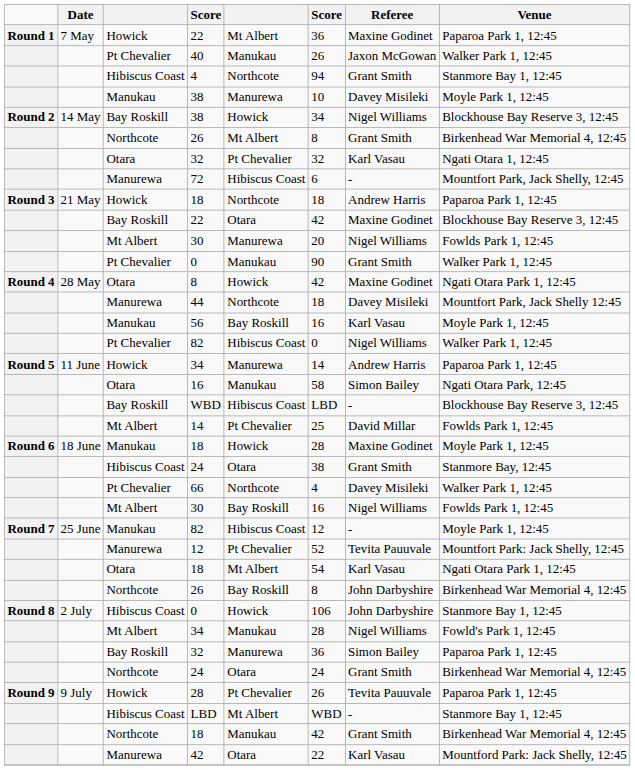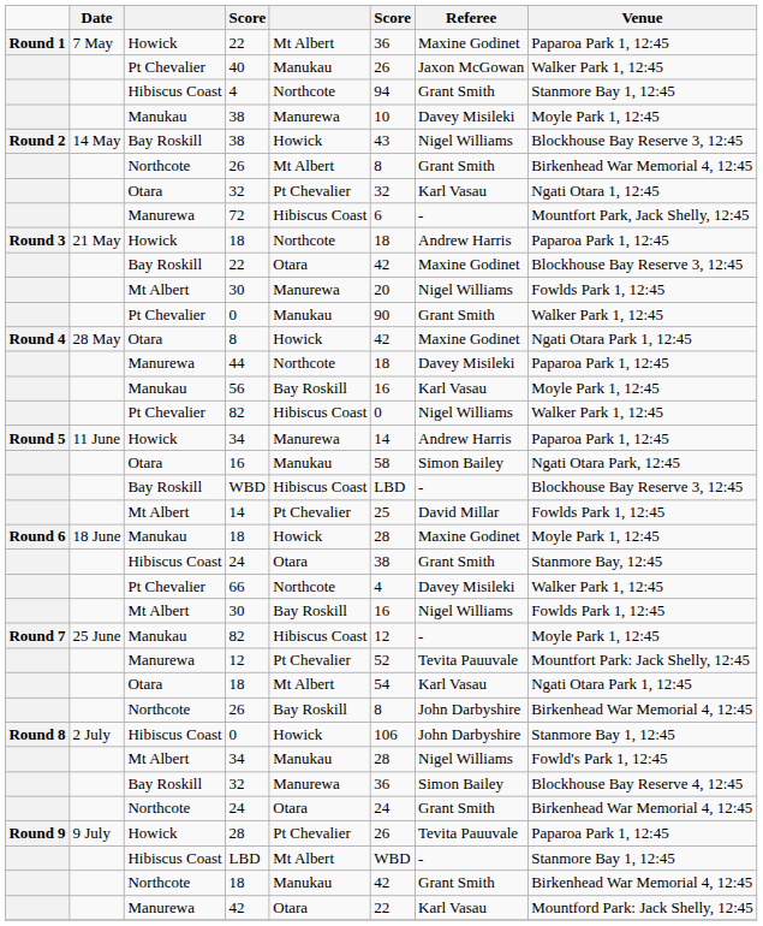 <table class="wikitable mw-collapsible">
 <tr>
 <td></td>
 <th scope="col">Date</th>
 <th scope="col"></th>
 <th scope="col">Score</th>
 <th scope="col"></th>
 <th scope="col">Score</th>
 <th scope="col">Referee</th>
 <th scope="col">Venue</th>
 </tr>
 <tr>
 <th scope="row">Round 1</th>
 <td>7 May</td>
 <td>Howick</td>
 <td>22</td>
 <td>Mt Albert</td>
 <td>36</td>
 <td>Maxine Godinet</td>
 <td>Paparoa Park 1, 12:45</td>
 </tr>
 <tr>
 <th scope="row"></th>
 <td></td>
 <td>Pt Chevalier</td>
 <td>40</td>
 <td>Manukau</td>
 <td>26</td>
 <td>Jaxon McGowan</td>
 <td>Walker Park 1, 12:45</td>
 </tr>
 <tr>
 <th scope="row"></th>
 <td></td>
 <td>Hibiscus Coast</td>
 <td>4</td>
 <td>Northcote</td>
 <td>94</td>
 <td>Grant Smith</td>
 <td>Stanmore Bay 1, 12:45</td>
 </tr>
 <tr>
 <th scope="row"></th>
 <td></td>
 <td>Manukau</td>
 <td>38</td>
 <td>Manurewa</td>
 <td>10</td>
 <td>Davey Misileki</td>
 <td>Moyle Park 1, 12:45</td>
 </tr>
 <tr>
 <th scope="row">Round 2</th>
 <td>14 May</td>
 <td>Bay Roskill</td>
 <td>38</td>
 <td>Howick</td>
-<td>34</td>
+<td>43</td>
 <td>Nigel Williams</td>
 <td>Blockhouse Bay Reserve 3, 12:45</td>
 </tr>
 <tr>
 <th scope="row"></th>
 <td></td>
 <td>Northcote</td>
 <td>26</td>
 <td>Mt Albert</td>
 <td>8</td>
 <td>Grant Smith</td>
 <td>Birkenhead War Memorial 4, 12:45</td>
 </tr>
 <tr>
 <th scope="row"></th>
 <td></td>
 <td>Otara</td>
 <td>32</td>
 <td>Pt Chevalier</td>
 <td>32</td>
 <td>Karl Vasau</td>
 <td>Ngati Otara 1, 12:45</td>
 </tr>
 <tr>
 <th scope="row"></th>
 <td></td>
 <td>Manurewa</td>
 <td>72</td>
 <td>Hibiscus Coast</td>
 <td>6</td>
 <td>-</td>
 <td>Mountfort Park, Jack Shelly, 12:45</td>
 </tr>
 <tr>
 <th scope="row">Round 3</th>
 <td>21 May</td>
 <td>Howick</td>
 <td>18</td>
 <td>Northcote</td>
 <td>18</td>
 <td>Andrew Harris</td>
 <td>Paparoa Park 1, 12:45</td>
 </tr>
 <tr>
 <th scope="row"></th>
 <td></td>
 <td>Bay Roskill</td>
 <td>22</td>
 <td>Otara</td>
 <td>42</td>
 <td>Maxine Godinet</td>
 <td>Blockhouse Bay Reserve 3, 12:45</td>
 </tr>
 <tr>
 <th scope="row"></th>
 <td></td>
 <td>Mt Albert</td>
 <td>30</td>
 <td>Manurewa</td>
 <td>20</td>
 <td>Nigel Williams</td>
 <td>Fowlds Park 1, 12:45</td>
 </tr>
 <tr>
 <th scope="row"></th>
 <td></td>
 <td>Pt Chevalier</td>
 <td>0</td>
 <td>Manukau</td>
 <td>90</td>
 <td>Grant Smith</td>
 <td>Walker Park 1, 12:45</td>
 </tr>
 <tr>
 <th scope="row">Round 4</th>
 <td>28 May</td>
 <td>Otara</td>
 <td>8</td>
 <td>Howick</td>
 <td>42</td>
 <td>Maxine Godinet</td>
 <td>Ngati Otara Park 1, 12:45</td>
 </tr>
 <tr>
 <th scope="row"></th>
 <td></td>
 <td>Manurewa</td>
 <td>44</td>
 <td>Northcote</td>
 <td>18</td>
 <td>Davey Misileki</td>
-<td>Mountfort Park, Jack Shelly 12:45</td>
+<td>Paparoa Park 1, 12:45</td>
 </tr>
 <tr>
 <th scope="row"></th>
 <td></td>
 <td>Manukau</td>
 <td>56</td>
 <td>Bay Roskill</td>
 <td>16</td>
 <td>Karl Vasau</td>
 <td>Moyle Park 1, 12:45</td>
 </tr>
 <tr>
 <th scope="row"></th>
 <td></td>
 <td>Pt Chevalier</td>
 <td>82</td>
 <td>Hibiscus Coast</td>
 <td>0</td>
 <td>Nigel Williams</td>
 <td>Walker Park 1, 12:45</td>
 </tr>
 <tr>
 <th scope="row">Round 5</th>
 <td>11 June</td>
 <td>Howick</td>
 <td>34</td>
 <td>Manurewa</td>
 <td>14</td>
 <td>Andrew Harris</td>
 <td>Paparoa Park 1, 12:45</td>
 </tr>
 <tr>
 <th scope="row"></th>
 <td></td>
 <td>Otara</td>
 <td>16</td>
 <td>Manukau</td>
 <td>58</td>
 <td>Simon Bailey</td>
 <td>Ngati Otara Park, 12:45</td>
 </tr>
 <tr>
 <th scope="row"></th>
 <td></td>
 <td>Bay Roskill</td>
 <td>WBD</td>
 <td>Hibiscus Coast</td>
 <td>LBD</td>
 <td>-</td>
 <td>Blockhouse Bay Reserve 3, 12:45</td>
 </tr>
 <tr>
 <th scope="row"></th>
 <td></td>
 <td>Mt Albert</td>
 <td>14</td>
 <td>Pt Chevalier</td>
 <td>25</td>
 <td>David Millar</td>
 <td>Fowlds Park 1, 12:45</td>
 </tr>
 <tr>
 <th scope="row">Round 6</th>
 <td>18 June</td>
 <td>Manukau</td>
 <td>18</td>
 <td>Howick</td>
 <td>28</td>
 <td>Maxine Godinet</td>
 <td>Moyle Park 1, 12:45</td>
 </tr>
 <tr>
 <th scope="row"></th>
 <td></td>
 <td>Hibiscus Coast</td>
 <td>24</td>
 <td>Otara</td>
 <td>38</td>
 <td>Grant Smith</td>
 <td>Stanmore Bay, 12:45</td>
 </tr>
 <tr>
 <th scope="row"></th>
 <td></td>
 <td>Pt Chevalier</td>
 <td>66</td>
 <td>Northcote</td>
 <td>4</td>
 <td>Davey Misileki</td>
 <td>Walker Park 1, 12:45</td>
 </tr>
 <tr>
 <th scope="row"></th>
 <td></td>
 <td>Mt Albert</td>
 <td>30</td>
 <td>Bay Roskill</td>
 <td>16</td>
 <td>Nigel Williams</td>
 <td>Fowlds Park 1, 12:45</td>
 </tr>
 <tr>
 <th scope="row">Round 7</th>
 <td>25 June</td>
 <td>Manukau</td>
 <td>82</td>
 <td>Hibiscus Coast</td>
 <td>12</td>
 <td>-</td>
 <td>Moyle Park 1, 12:45</td>
 </tr>
 <tr>
 <th scope="row"></th>
 <td></td>
 <td>Manurewa</td>
 <td>12</td>
 <td>Pt Chevalier</td>
 <td>52</td>
 <td>Tevita Pauuvale</td>
 <td>Mountfort Park: Jack Shelly, 12:45</td>
 </tr>
 <tr>
 <th scope="row"></th>
 <td></td>
 <td>Otara</td>
 <td>18</td>
 <td>Mt Albert</td>
 <td>54</td>
 <td>Karl Vasau</td>
 <td>Ngati Otara Park 1, 12:45</td>
 </tr>
 <tr>
 <th scope="row"></th>
 <td></td>
 <td>Northcote</td>
 <td>26</td>
 <td>Bay Roskill</td>
 <td>8</td>
 <td>John Darbyshire</td>
 <td>Birkenhead War Memorial 4, 12:45</td>
 </tr>
 <tr>
 <th scope="row">Round 8</th>
 <td>2 July</td>
 <td>Hibiscus Coast</td>
 <td>0</td>
 <td>Howick</td>
 <td>106</td>
 <td>John Darbyshire</td>
 <td>Stanmore Bay 1, 12:45</td>
 </tr>
 <tr>
 <th scope="row"></th>
 <td></td>
 <td>Mt Albert</td>
 <td>34</td>
 <td>Manukau</td>
 <td>28</td>
 <td>Nigel Williams</td>
 <td>Fowld's Park 1, 12:45</td>
 </tr>
 <tr>
 <th scope="row"></th>
 <td></td>
 <td>Bay Roskill</td>
 <td>32</td>
 <td>Manurewa</td>
 <td>36</td>
 <td>Simon Bailey</td>
-<td>Paparoa Park 1, 12:45</td>
+<td>Blockhouse Bay Reserve 4, 12:45</td>
 </tr>
 <tr>
 <th scope="row"></th>
 <td></td>
 <td>Northcote</td>
 <td>24</td>
 <td>Otara</td>
 <td>24</td>
 <td>Grant Smith</td>
 <td>Birkenhead War Memorial 4, 12:45</td>
 </tr>
 <tr>
 <th scope="row">Round 9</th>
 <td>9 July</td>
 <td>Howick</td>
 <td>28</td>
 <td>Pt Chevalier</td>
 <td>26</td>
 <td>Tevita Pauuvale</td>
 <td>Paparoa Park 1, 12:45</td>
 </tr>
 <tr>
 <th scope="row"></th>
 <td></td>
 <td>Hibiscus Coast</td>
 <td>LBD</td>
 <td>Mt Albert</td>
 <td>WBD</td>
 <td>-</td>
 <td>Stanmore Bay 1, 12:45</td>
 </tr>
 <tr>
 <th scope="row"></th>
 <td></td>
 <td>Northcote</td>
 <td>18</td>
 <td>Manukau</td>
 <td>42</td>
 <td>Grant Smith</td>
 <td>Birkenhead War Memorial 4, 12:45</td>
 </tr>
 <tr>
 <th scope="row"></th>
 <td></td>
 <td>Manurewa</td>
 <td>42</td>
 <td>Otara</td>
 <td>22</td>
 <td>Karl Vasau</td>
 <td>Mountford Park: Jack Shelly, 12:45</td>
 </tr>
 <tr>
 </tr>
 </table>
